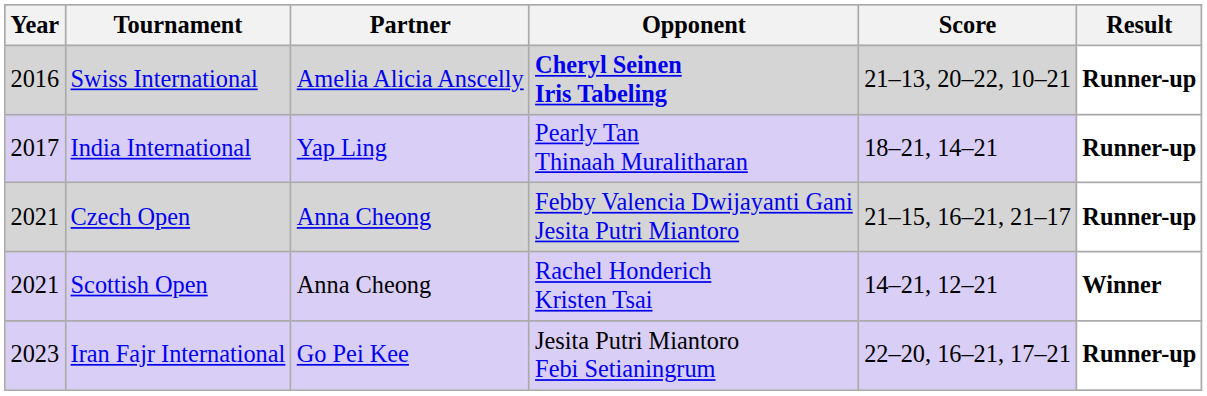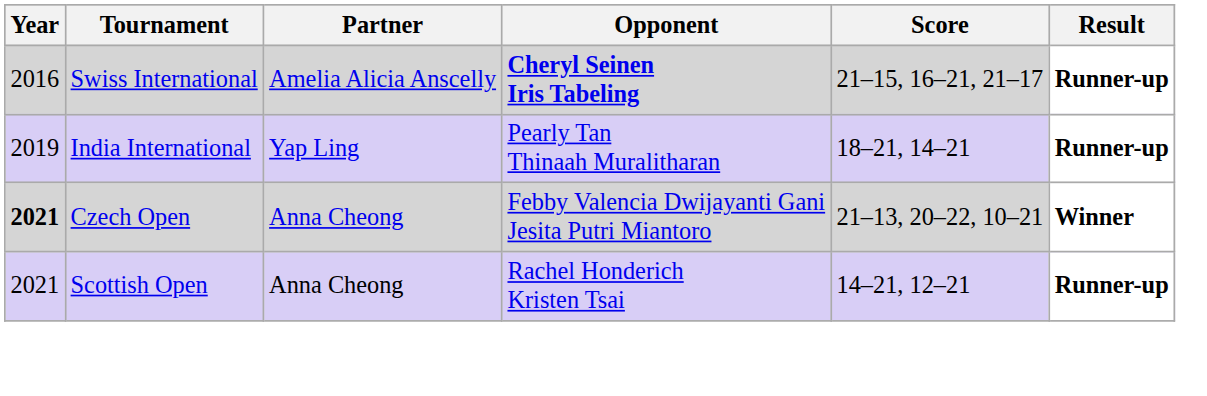 <table class="sortable wikitable" style="font-size: 90%;">
 <tr>
 <th>Year</th>
 <th>Tournament</th>
 <th>Partner</th>
 <th>Opponent</th>
 <th>Score</th>
 <th>Result</th>
 </tr>
 <tr style="background:#D5D5D5">
 <td align="center">2016</td>
 <td align="left"><a href='#'>Swiss International</a></td>
 <td align="left"> <a href='#'>Amelia Alicia Anscelly</a></td>
 <td align="left"><strong> <a href='#'>Cheryl Seinen</a><br> <a href='#'>Iris Tabeling</a></strong></td>
-<td align="left">21–13, 20–22, 10–21</td>
+<td align="left">21–15, 16–21, 21–17</td>
 <td style="text-align:left; background:white"> <strong>Runner-up</strong></td>
 </tr>
 <tr style="background:#D8CEF6">
-<td align="center">2017</td>
+<td align="center">2019</td>
 <td align="left"><a href='#'>India International</a></td>
 <td align="left"> <a href='#'>Yap Ling</a></td>
 <td align="left"> <a href='#'>Pearly Tan</a><br> <a href='#'>Thinaah Muralitharan</a></td>
 <td align="left">18–21, 14–21</td>
 <td style="text-align:left; background:white"> <strong>Runner-up</strong></td>
 </tr>
 <tr style="background:#D5D5D5">
-<td align="center">2021</td>
+<td align="center"><strong>2021</strong></td>
 <td align="left"><a href='#'>Czech Open</a></td>
 <td align="left"> <a href='#'>Anna Cheong</a></td>
 <td align="left"> <a href='#'>Febby Valencia Dwijayanti Gani</a><br> <a href='#'>Jesita Putri Miantoro</a></td>
-<td align="left">21–15, 16–21, 21–17</td>
-<td style="text-align:left; background:white"> <strong>Runner-up</strong></td>
+<td align="left">21–13, 20–22, 10–21</td>
+<td style="text-align:left; background:white"> <strong>Winner</strong></td>
 </tr>
 <tr style="background:#D8CEF6">
 <td align="center">2021</td>
 <td align="left"><a href='#'>Scottish Open</a></td>
 <td align="left"> Anna Cheong</td>
 <td align="left"> <a href='#'>Rachel Honderich</a><br> <a href='#'>Kristen Tsai</a></td>
 <td align="left">14–21, 12–21</td>
-<td style="text-align:left; background:white"> <strong>Winner</strong></td>
-</tr>
-<tr style="background:#D8CEF6">
-<td align="center">2023</td>
-<td align="left"><a href='#'>Iran Fajr International</a></td>
-<td align="left"> <a href='#'>Go Pei Kee</a></td>
-<td align="left"> Jesita Putri Miantoro<br> <a href='#'>Febi Setianingrum</a></td>
-<td align="left">22–20, 16–21, 17–21</td>
 <td style="text-align:left; background:white"> <strong>Runner-up</strong></td>
 </tr>
 </table>
